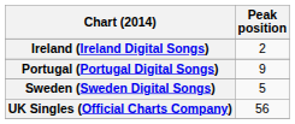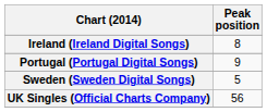 <table class="wikitable sortable plainrowheaders" style="text-align: center;">
 <tr>
 <th scope="col">Chart (2014)</th>
 <th scope="col">Peak<br>position</th>
 </tr>
 <tr>
 </tr>
 <tr>
 </tr>
 <tr>
 </tr>
 <tr>
 </tr>
 <tr>
 </tr>
 <tr>
 </tr>
 <tr>
 </tr>
 <tr>
 <th scope="row">Ireland (<a href='#'>Ireland Digital Songs</a>)</th>
-<td>2</td>
+<td>8</td>
 </tr>
 <tr>
 </tr>
 <tr>
 <th scope="row">Portugal (<a href='#'>Portugal Digital Songs</a>)</th>
 <td>9</td>
 </tr>
 <tr>
 </tr>
 <tr>
 <th scope="row">Sweden (<a href='#'>Sweden Digital Songs</a>)</th>
 <td>5</td>
 </tr>
 <tr>
 <th scope="row">UK Singles (<a href='#'>Official Charts Company</a>)</th>
 <td>56</td>
 </tr>
 <tr>
 </tr>
 </table>
